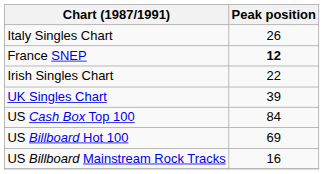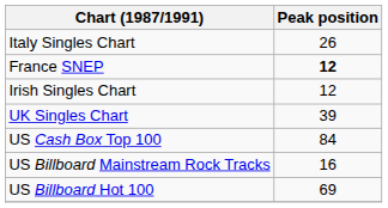 <table class="wikitable sortable">
 <tr>
 <th align="center">Chart (1987/1991)</th>
 <th align="center">Peak position</th>
 </tr>
 <tr>
 <td>Italy Singles Chart</td>
 <td align="center">26</td>
 </tr>
 <tr>
 <td>France <a href='#'>SNEP</a></td>
 <td align="center"><strong>12</strong></td>
 </tr>
 <tr>
 <td>Irish Singles Chart</td>
-<td align="center">22</td>
+<td align="center">12</td>
 </tr>
 <tr>
 <td><a href='#'>UK Singles Chart</a></td>
 <td align="center">39</td>
 </tr>
 <tr>
 <td>US <a href='#'><em>Cash Box</em> Top 100</a></td>
 <td style="text-align:center;">84</td>
 </tr>
 <tr>
+<td>US <em>Billboard</em> <a href='#'>Mainstream Rock Tracks</a></td>
+<td align="center">16</td>
+</tr>
+<tr>
 <td>US <a href='#'><em>Billboard</em> Hot 100</a></td>
 <td align="center">69</td>
 </tr>
 <tr>
-<td>US <em>Billboard</em> <a href='#'>Mainstream Rock Tracks</a></td>
-<td align="center">16</td>
-</tr>
-<tr>
 </tr>
 </table>
